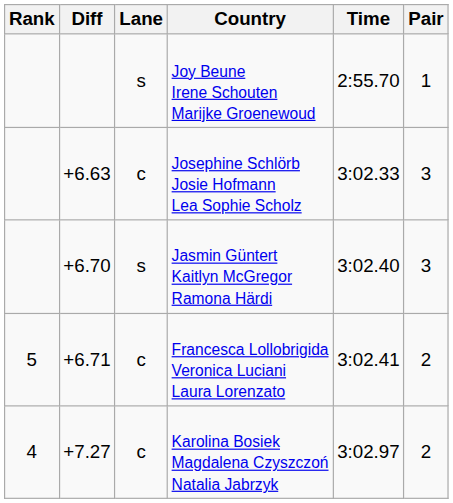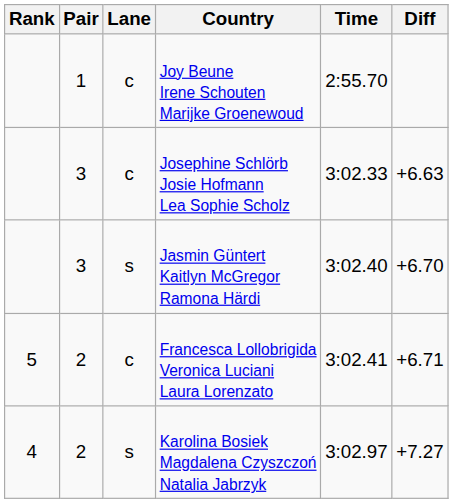 <table class="wikitable sortable" style="text-align:center">
 <tr>
 <th>Rank</th>
-<th>Diff</th>
+<th>Pair</th>
 <th>Lane</th>
 <th>Country</th>
 <th>Time</th>
-<th>Pair</th>
+<th>Diff</th>
 </tr>
 <tr>
 <td></td>
-<td></td>
-<td>s</td>
+<td>1</td>
+<td>c</td>
 <td align=left><br><small><a href='#'>Joy Beune</a><br><a href='#'>Irene Schouten</a><br><a href='#'>Marijke Groenewoud</a></small></td>
 <td>2:55.70</td>
-<td>1</td>
+<td></td>
 </tr>
 <tr>
 <td></td>
-<td>+6.63</td>
+<td>3</td>
 <td>c</td>
 <td align=left><br><small><a href='#'>Josephine Schlörb</a><br><a href='#'>Josie Hofmann</a><br><a href='#'>Lea Sophie Scholz</a></small></td>
 <td>3:02.33</td>
-<td>3</td>
+<td>+6.63</td>
 </tr>
 <tr>
 <td></td>
-<td>+6.70</td>
+<td>3</td>
 <td>s</td>
 <td align=left><br><small><a href='#'>Jasmin Güntert</a><br><a href='#'>Kaitlyn McGregor</a><br><a href='#'>Ramona Härdi</a></small></td>
 <td>3:02.40</td>
-<td>3</td>
+<td>+6.70</td>
 </tr>
 <tr>
 <td>5</td>
-<td>+6.71</td>
+<td>2</td>
 <td>c</td>
 <td align=left><br><small><a href='#'>Francesca Lollobrigida</a><br><a href='#'>Veronica Luciani</a><br><a href='#'>Laura Lorenzato</a></small></td>
 <td>3:02.41</td>
-<td>2</td>
+<td>+6.71</td>
 </tr>
 <tr>
 <td>4</td>
-<td>+7.27</td>
-<td>c</td>
+<td>2</td>
+<td>s</td>
 <td align=left><br><small><a href='#'>Karolina Bosiek</a><br><a href='#'>Magdalena Czyszczoń</a><br><a href='#'>Natalia Jabrzyk</a></small></td>
 <td>3:02.97</td>
-<td>2</td>
+<td>+7.27</td>
 </tr>
 </table>
